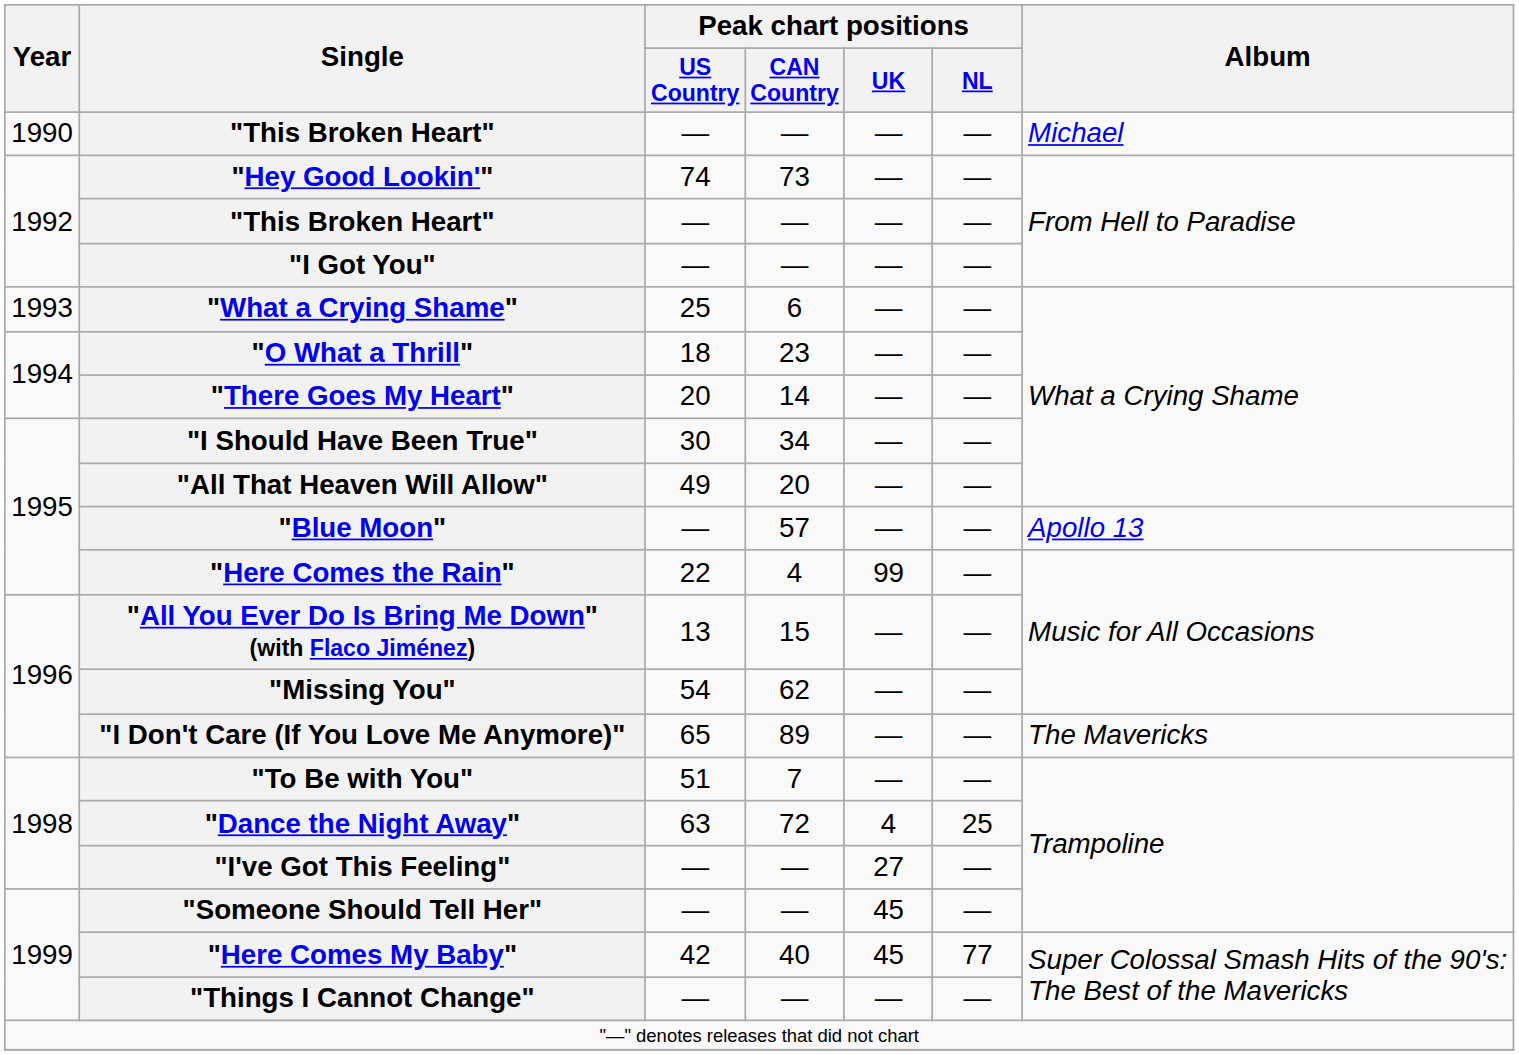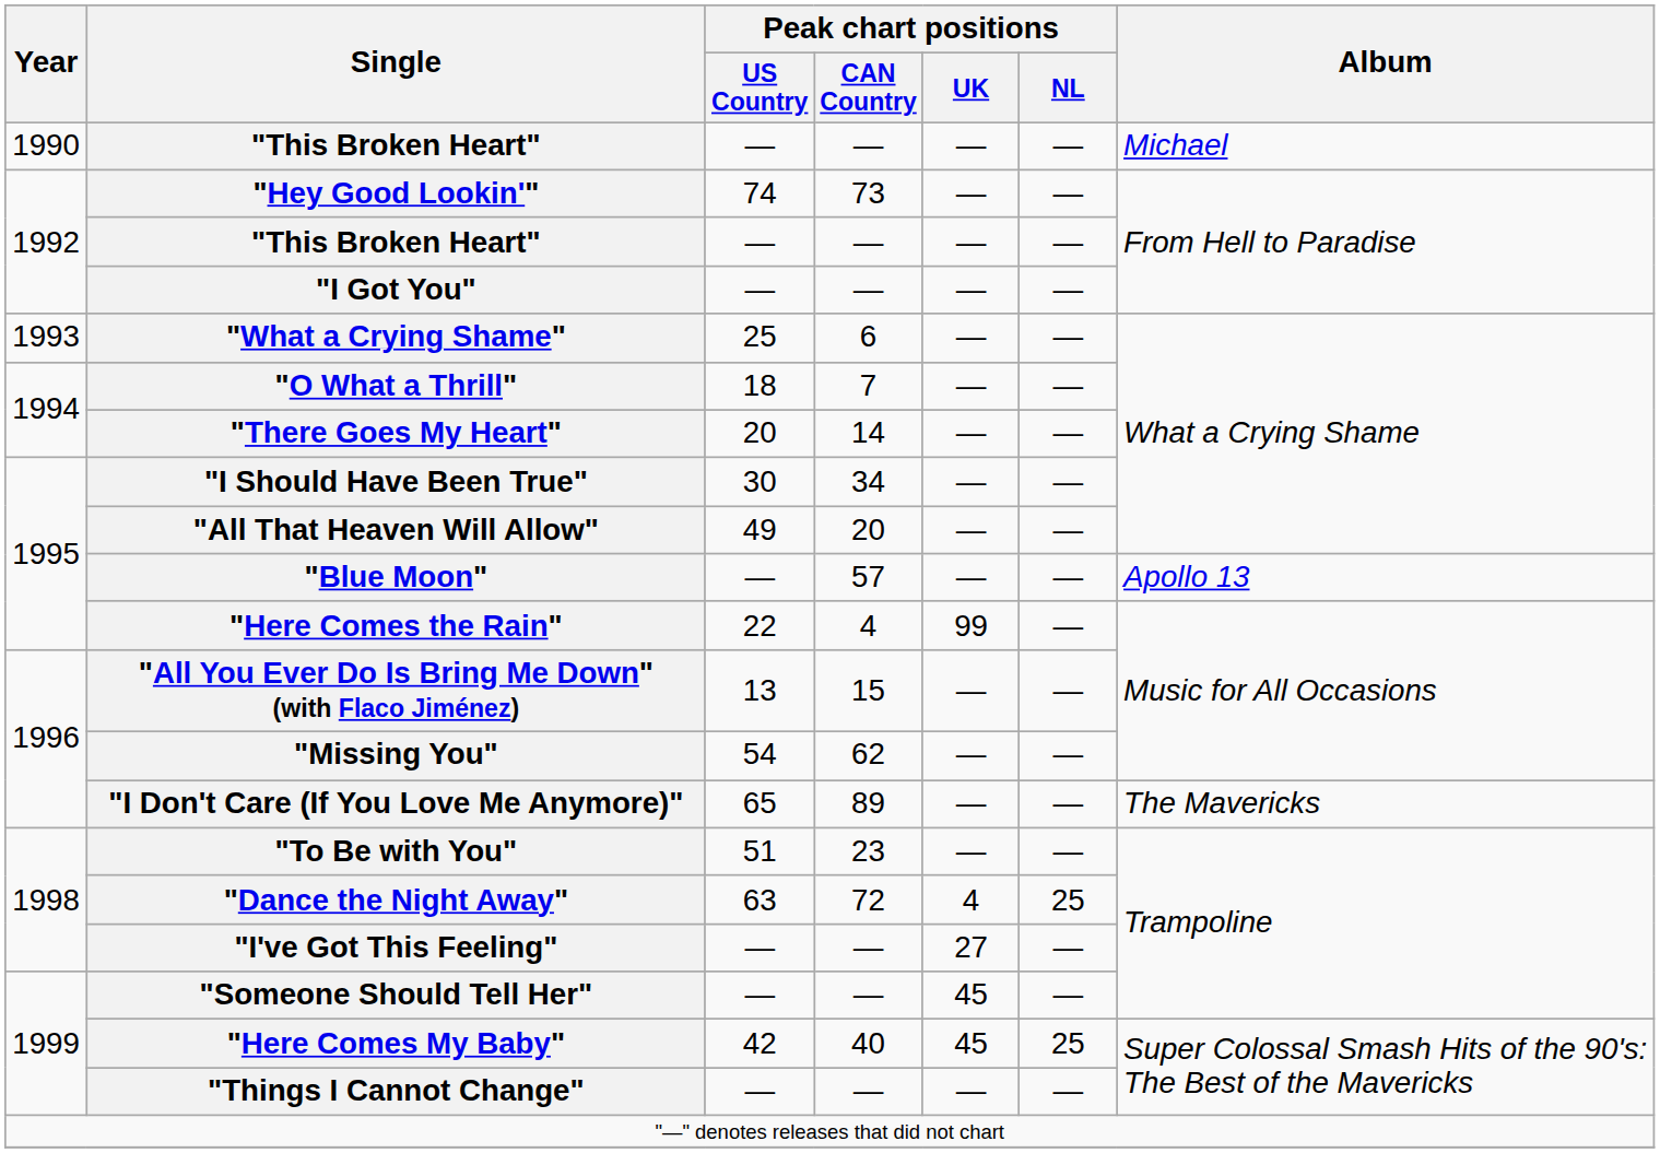 <table class="wikitable plainrowheaders" style="text-align:center;">
 <tr>
 <th rowspan="2">Year</th>
 <th rowspan="2" style="width:20em;">Single</th>
 <th colspan="4">Peak chart positions</th>
 <th rowspan="2">Album</th>
 </tr>
 <tr style="font-size:smaller;">
 <th width="45"><a href='#'>US Country</a><br></th>
 <th width="45"><a href='#'>CAN Country</a></th>
 <th width="45"><a href='#'>UK</a><br></th>
 <th width="45"><a href='#'>NL</a></th>
 </tr>
 <tr>
 <td>1990</td>
 <th scope="row">"This Broken Heart"</th>
 <td>—</td>
 <td>—</td>
 <td>—</td>
 <td>—</td>
 <td align="left"><em><a href='#'>Michael</a></em> </td>
 </tr>
 <tr>
 <td rowspan="3">1992</td>
 <th scope="row">"<a href='#'>Hey Good Lookin'</a>"</th>
 <td>74</td>
 <td>73</td>
 <td>—</td>
 <td>—</td>
 <td align="left" rowspan="3"><em>From Hell to Paradise</em></td>
 </tr>
 <tr>
 <th scope="row">"This Broken Heart"</th>
 <td>—</td>
 <td>—</td>
 <td>—</td>
 <td>—</td>
 </tr>
 <tr>
 <th scope="row">"I Got You"</th>
 <td>—</td>
 <td>—</td>
 <td>—</td>
 <td>—</td>
 </tr>
 <tr>
 <td>1993</td>
 <th scope="row">"<a href='#'>What a Crying Shame</a>"</th>
 <td>25</td>
 <td>6</td>
 <td>—</td>
 <td>—</td>
 <td align="left" rowspan="5"><em>What a Crying Shame</em></td>
 </tr>
 <tr>
 <td rowspan="2">1994</td>
 <th scope="row">"<a href='#'>O What a Thrill</a>"</th>
 <td>18</td>
-<td>23</td>
+<td>7</td>
 <td>—</td>
 <td>—</td>
 </tr>
 <tr>
 <th scope="row">"<a href='#'>There Goes My Heart</a>"</th>
 <td>20</td>
 <td>14</td>
 <td>—</td>
 <td>—</td>
 </tr>
 <tr>
 <td rowspan="4">1995</td>
 <th scope="row">"I Should Have Been True"</th>
 <td>30</td>
 <td>34</td>
 <td>—</td>
 <td>—</td>
 </tr>
 <tr>
 <th scope="row">"All That Heaven Will Allow"</th>
 <td>49</td>
 <td>20</td>
 <td>—</td>
 <td>—</td>
 </tr>
 <tr>
 <th scope="row">"<a href='#'>Blue Moon</a>"</th>
 <td>—</td>
 <td>57</td>
 <td>—</td>
 <td>—</td>
 <td align="left"><em><a href='#'>Apollo 13</a></em> </td>
 </tr>
 <tr>
 <th scope="row">"<a href='#'>Here Comes the Rain</a>"</th>
 <td>22</td>
 <td>4</td>
 <td>99</td>
 <td>—</td>
 <td align="left" rowspan="3"><em>Music for All Occasions</em></td>
 </tr>
 <tr>
 <td rowspan="3">1996</td>
 <th scope="row">"<a href='#'>All You Ever Do Is Bring Me Down</a>"<br><small>(with <a href='#'>Flaco Jiménez</a>)</small></th>
 <td>13</td>
 <td>15</td>
 <td>—</td>
 <td>—</td>
 </tr>
 <tr>
 <th scope="row">"Missing You"</th>
 <td>54</td>
 <td>62</td>
 <td>—</td>
 <td>—</td>
 </tr>
 <tr>
 <th scope="row">"I Don't Care (If You Love Me Anymore)"</th>
 <td>65</td>
 <td>89</td>
 <td>—</td>
 <td>—</td>
 <td align="left"><em>The Mavericks</em></td>
 </tr>
 <tr>
 <td rowspan="3">1998</td>
 <th scope="row">"To Be with You"</th>
 <td>51</td>
-<td>7</td>
+<td>23</td>
 <td>—</td>
 <td>—</td>
 <td align="left" rowspan="4"><em>Trampoline</em></td>
 </tr>
 <tr>
 <th scope="row">"<a href='#'>Dance the Night Away</a>"</th>
 <td>63</td>
 <td>72</td>
 <td>4</td>
 <td>25</td>
 </tr>
 <tr>
 <th scope="row">"I've Got This Feeling"</th>
 <td>—</td>
 <td>—</td>
 <td>27</td>
 <td>—</td>
 </tr>
 <tr>
 <td rowspan="3">1999</td>
 <th scope="row">"Someone Should Tell Her"</th>
 <td>—</td>
 <td>—</td>
 <td>45</td>
 <td>—</td>
 </tr>
 <tr>
 <th scope="row">"<a href='#'>Here Comes My Baby</a>"</th>
 <td>42</td>
 <td>40</td>
 <td>45</td>
-<td>77</td>
+<td>25</td>
 <td align="left" rowspan="2"><em>Super Colossal Smash Hits of the 90's:<br>The Best of the Mavericks</em></td>
 </tr>
 <tr>
 <th scope="row">"Things I Cannot Change"</th>
 <td>—</td>
 <td>—</td>
 <td>—</td>
 <td>—</td>
 </tr>
 <tr>
 <td colspan="7" style="font-size:8pt">"—" denotes releases that did not chart</td>
 </tr>
 <tr>
 </tr>
 </table>
